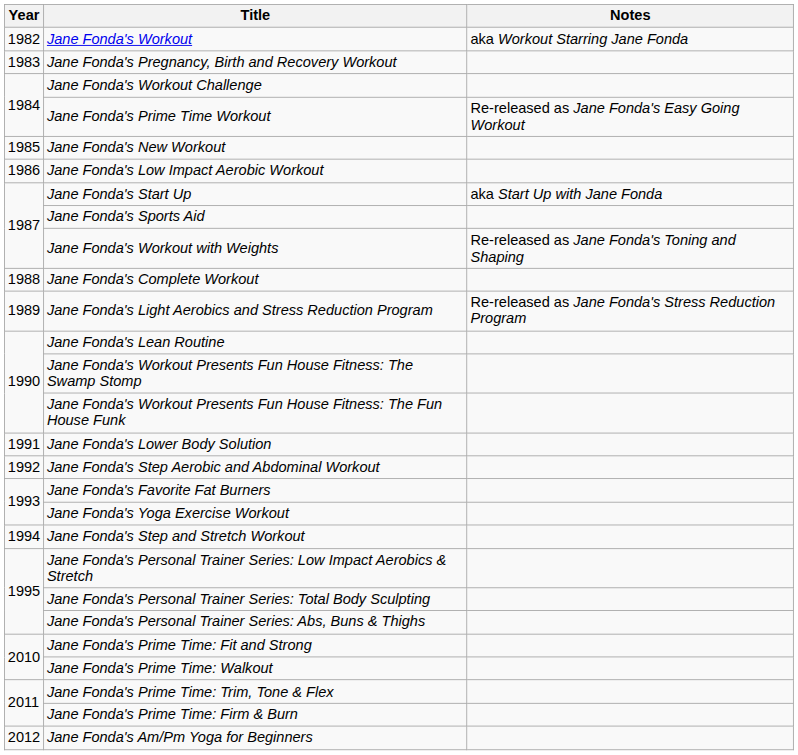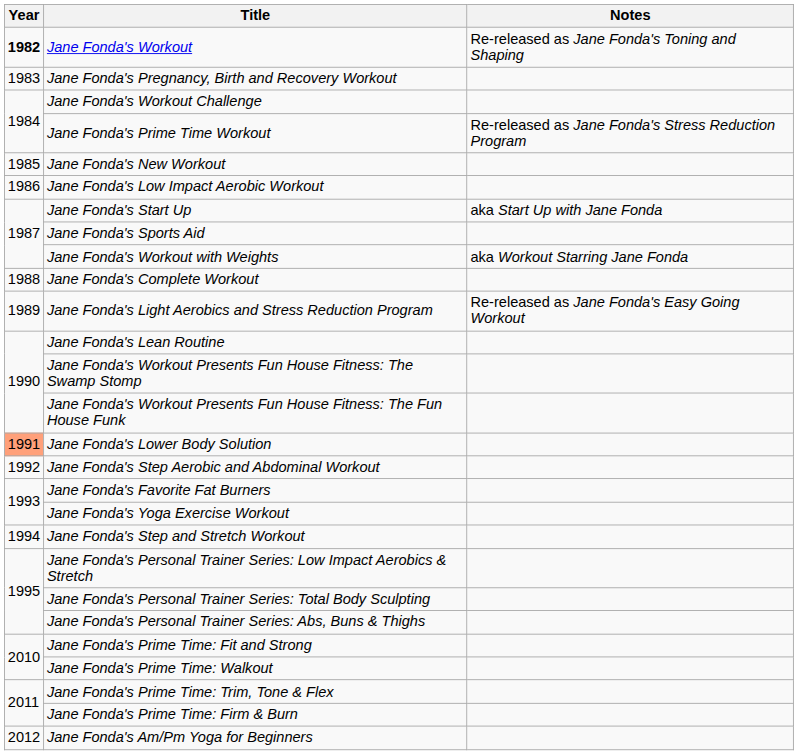 <table class="wikitable sortable">
 <tr>
 <th>Year</th>
 <th>Title</th>
 <th class="unsortable">Notes</th>
 </tr>
 <tr>
-<td>1982</td>
+<td><strong>1982</strong></td>
 <td><em><a href='#'>Jane Fonda's Workout</a></em></td>
-<td>aka <em>Workout Starring Jane Fonda</em></td>
+<td>Re-released as <em>Jane Fonda's Toning and Shaping</em></td>
 </tr>
 <tr>
 <td>1983</td>
 <td><em>Jane Fonda's Pregnancy, Birth and Recovery Workout</em></td>
 <td></td>
 </tr>
 <tr>
 <td rowspan="2">1984</td>
 <td><em>Jane Fonda's Workout Challenge</em></td>
 <td></td>
 </tr>
 <tr>
 <td><em>Jane Fonda's Prime Time Workout</em></td>
-<td>Re-released as <em>Jane Fonda's Easy Going Workout</em></td>
+<td>Re-released as <em>Jane Fonda's Stress Reduction Program</em></td>
 </tr>
 <tr>
 <td>1985</td>
 <td><em>Jane Fonda's New Workout</em></td>
 <td></td>
 </tr>
 <tr>
 <td>1986</td>
 <td><em>Jane Fonda's Low Impact Aerobic Workout</em></td>
 <td></td>
 </tr>
 <tr>
 <td rowspan="3">1987</td>
 <td><em>Jane Fonda's Start Up</em></td>
 <td>aka <em>Start Up with Jane Fonda</em></td>
 </tr>
 <tr>
 <td><em>Jane Fonda's Sports Aid</em></td>
 <td></td>
 </tr>
 <tr>
 <td><em>Jane Fonda's Workout with Weights</em></td>
-<td>Re-released as <em>Jane Fonda's Toning and Shaping</em></td>
+<td>aka <em>Workout Starring Jane Fonda</em></td>
 </tr>
 <tr>
 <td>1988</td>
 <td><em>Jane Fonda's Complete Workout</em></td>
 <td></td>
 </tr>
 <tr>
 <td>1989</td>
 <td><em>Jane Fonda's Light Aerobics and Stress Reduction Program</em></td>
-<td>Re-released as <em>Jane Fonda's Stress Reduction Program</em></td>
+<td>Re-released as <em>Jane Fonda's Easy Going Workout</em></td>
 </tr>
 <tr>
 <td rowspan="3">1990</td>
 <td><em>Jane Fonda's Lean Routine</em></td>
 <td></td>
 </tr>
 <tr>
 <td><em>Jane Fonda's Workout Presents Fun House Fitness: The Swamp Stomp</em></td>
 <td></td>
 </tr>
 <tr>
 <td><em>Jane Fonda's Workout Presents Fun House Fitness: The Fun House Funk</em></td>
 <td></td>
 </tr>
 <tr>
-<td>1991</td>
+<td style="background: lightsalmon;">1991</td>
 <td><em>Jane Fonda's Lower Body Solution</em></td>
 <td></td>
 </tr>
 <tr>
 <td>1992</td>
 <td><em>Jane Fonda's Step Aerobic and Abdominal Workout</em></td>
 <td></td>
 </tr>
 <tr>
 <td rowspan="2">1993</td>
 <td><em>Jane Fonda's Favorite Fat Burners</em></td>
 <td></td>
 </tr>
 <tr>
 <td><em>Jane Fonda's Yoga Exercise Workout</em></td>
 <td></td>
 </tr>
 <tr>
 <td>1994</td>
 <td><em>Jane Fonda's Step and Stretch Workout</em></td>
 <td></td>
 </tr>
 <tr>
 <td rowspan="3">1995</td>
 <td><em>Jane Fonda's Personal Trainer Series: Low Impact Aerobics & Stretch</em></td>
 <td></td>
 </tr>
 <tr>
 <td><em>Jane Fonda's Personal Trainer Series: Total Body Sculpting</em></td>
 <td></td>
 </tr>
 <tr>
 <td><em>Jane Fonda's Personal Trainer Series: Abs, Buns & Thighs</em></td>
 <td></td>
 </tr>
 <tr>
 <td rowspan="2">2010</td>
 <td><em>Jane Fonda's Prime Time: Fit and Strong</em></td>
 <td></td>
 </tr>
 <tr>
 <td><em>Jane Fonda's Prime Time: Walkout</em></td>
 <td></td>
 </tr>
 <tr>
 <td rowspan="2">2011</td>
 <td><em>Jane Fonda's Prime Time: Trim, Tone & Flex</em></td>
 <td></td>
 </tr>
 <tr>
 <td><em>Jane Fonda's Prime Time: Firm & Burn</em></td>
 <td></td>
 </tr>
 <tr>
 <td>2012</td>
 <td><em>Jane Fonda's Am/Pm Yoga for Beginners</em></td>
 <td></td>
 </tr>
 </table>
